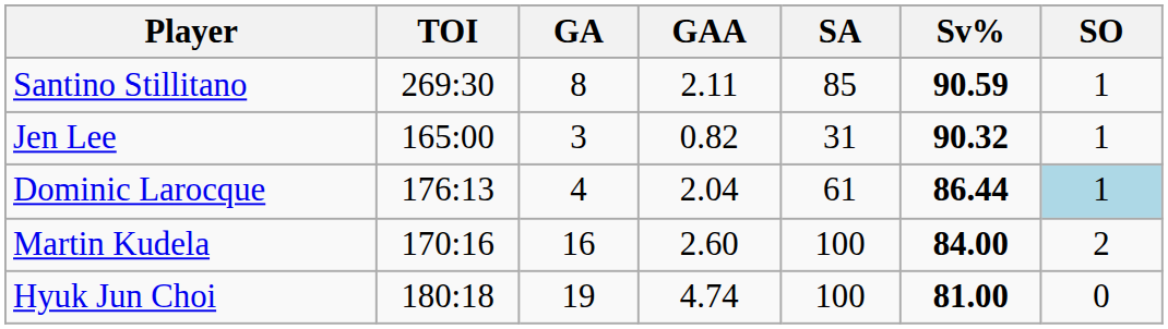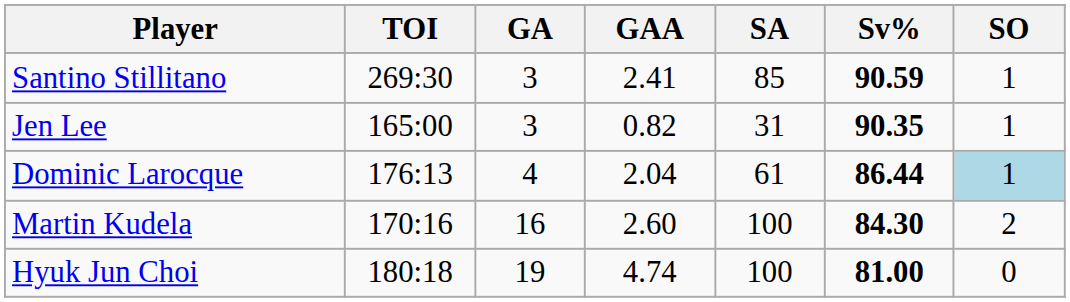 <table class="wikitable sortable" style="text-align:center;">
 <tr>
 <th style="width:170px;">Player</th>
 <th style="width:60px;">TOI</th>
 <th style="width:50px;">GA</th>
 <th style="width:60px;">GAA</th>
 <th style="width:50px;">SA</th>
 <th style="width:60px;">Sv%</th>
 <th style="width:50px;">SO</th>
 </tr>
 <tr>
 <td align="left"> <a href='#'>Santino Stillitano</a></td>
 <td>269:30</td>
-<td>8</td>
-<td>2.11</td>
+<td>3</td>
+<td>2.41</td>
 <td>85</td>
 <td><strong>90.59</strong></td>
 <td>1</td>
 </tr>
 <tr>
 <td align="left"> <a href='#'>Jen Lee</a></td>
 <td>165:00</td>
 <td>3</td>
 <td>0.82</td>
 <td>31</td>
-<td><strong>90.32</strong></td>
+<td><strong>90.35</strong></td>
 <td>1</td>
 </tr>
 <tr>
 <td align="left"> <a href='#'>Dominic Larocque</a></td>
 <td>176:13</td>
 <td>4</td>
 <td>2.04</td>
 <td>61</td>
 <td><strong>86.44</strong></td>
 <td style="background: lightblue;">1</td>
 </tr>
 <tr>
 <td align="left"> <a href='#'>Martin Kudela</a></td>
 <td>170:16</td>
 <td>16</td>
 <td>2.60</td>
 <td>100</td>
-<td><strong>84.00</strong></td>
+<td><strong>84.30</strong></td>
 <td>2</td>
 </tr>
 <tr>
 <td align="left"> <a href='#'>Hyuk Jun Choi</a></td>
 <td>180:18</td>
 <td>19</td>
 <td>4.74</td>
 <td>100</td>
 <td><strong>81.00</strong></td>
 <td>0</td>
 </tr>
 </table>
